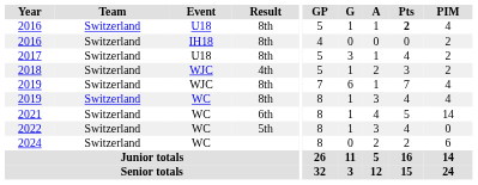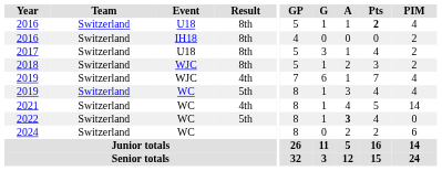 <table border="0" cellpadding="1" cellspacing="0" ID="Table3" style="text-align:center; width:40em;">
 <tr bgcolor="#e0e0e0">
 <th>Year</th>
 <th>Team</th>
 <th>Event</th>
 <th>Result</th>
 <th rowspan="99" bgcolor="#ffffff"></th>
 <th>GP</th>
 <th>G</th>
 <th>A</th>
 <th>Pts</th>
 <th>PIM</th>
 </tr>
 <tr>
 <td><a href='#'>2016</a></td>
 <td><a href='#'>Switzerland</a></td>
 <td><a href='#'>U18</a></td>
 <td>8th</td>
 <td>5</td>
 <td>1</td>
 <td>1</td>
 <td><strong>2</strong></td>
 <td>4</td>
 </tr>
 <tr bgcolor="#f0f0f0">
 <td><a href='#'>2016</a></td>
 <td>Switzerland</td>
 <td><a href='#'>IH18</a></td>
 <td>8th</td>
 <td>4</td>
 <td>0</td>
 <td>0</td>
 <td>0</td>
 <td>2</td>
 </tr>
 <tr>
 <td><a href='#'>2017</a></td>
 <td>Switzerland</td>
 <td>U18</td>
 <td>8th</td>
 <td>5</td>
 <td>3</td>
 <td>1</td>
 <td>4</td>
 <td>2</td>
 </tr>
 <tr bgcolor="#f0f0f0">
 <td><a href='#'>2018</a></td>
 <td>Switzerland</td>
 <td><a href='#'>WJC</a></td>
-<td>4th</td>
+<td>8th</td>
 <td>5</td>
 <td>1</td>
 <td>2</td>
 <td>3</td>
 <td>2</td>
 </tr>
 <tr>
 <td><a href='#'>2019</a></td>
 <td>Switzerland</td>
 <td>WJC</td>
-<td>8th</td>
+<td>4th</td>
 <td>7</td>
 <td>6</td>
 <td>1</td>
 <td>7</td>
 <td>4</td>
 </tr>
 <tr bgcolor="#f0f0f0">
 <td><a href='#'>2019</a></td>
 <td><a href='#'>Switzerland</a></td>
 <td><a href='#'>WC</a></td>
-<td>8th</td>
+<td>5th</td>
 <td>8</td>
 <td>1</td>
 <td>3</td>
 <td>4</td>
 <td>4</td>
 </tr>
 <tr>
 <td><a href='#'>2021</a></td>
 <td>Switzerland</td>
 <td>WC</td>
-<td>6th</td>
+<td>4th</td>
 <td>8</td>
 <td>1</td>
 <td>4</td>
 <td>5</td>
 <td>14</td>
 </tr>
 <tr bgcolor="#f0f0f0">
 <td><a href='#'>2022</a></td>
 <td>Switzerland</td>
 <td>WC</td>
 <td>5th</td>
 <td>8</td>
 <td>1</td>
-<td>3</td>
+<td><strong>3</strong></td>
 <td>4</td>
 <td>0</td>
 </tr>
 <tr>
 <td><a href='#'>2024</a></td>
 <td>Switzerland</td>
 <td>WC</td>
 <td></td>
 <td>8</td>
 <td>0</td>
 <td>2</td>
 <td>2</td>
 <td>6</td>
 </tr>
 <tr bgcolor="#e0e0e0">
 <th colspan="4">Junior totals</th>
 <th>26</th>
 <th>11</th>
 <th>5</th>
 <th>16</th>
 <th>14</th>
 </tr>
 <tr bgcolor="#e0e0e0">
 <th colspan="4">Senior totals</th>
 <th>32</th>
 <th>3</th>
 <th>12</th>
 <th>15</th>
 <th>24</th>
 </tr>
 </table>
